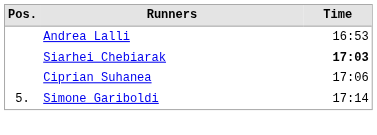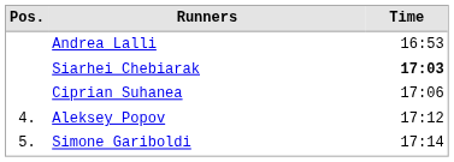 <table cellspacing="0" cellpadding="3" style="border:1px solid #AAAAAA;font-size:90%">
 <tr bgcolor="#E4E4E4">
 <th style="border-bottom:1px solid #AAAAAA" width=10>Pos.</th>
 <th style="border-bottom:1px solid #AAAAAA" width=250>Runners</th>
 <th style="border-bottom:1px solid #AAAAAA" width=60>Time</th>
 </tr>
 <tr align="center">
 <td align="center"></td>
 <td align="left"> <a href='#'>Andrea Lalli</a></td>
 <td align="right">16:53</td>
 </tr>
 <tr align="center">
 <td align="center"></td>
 <td align="left"> <a href='#'>Siarhei Chebiarak</a></td>
 <td align="right"><strong>17:03</strong></td>
 </tr>
 <tr align="center">
 <td align="center"></td>
 <td align="left"> <a href='#'>Ciprian Suhanea</a></td>
 <td align="right">17:06</td>
 </tr>
 <tr align="center">
+<td align="center">4.</td>
+<td align="left"> <a href='#'>Aleksey Popov</a></td>
+<td align="right">17:12</td>
+</tr>
+<tr align="center">
 <td align="center">5.</td>
 <td align="left"> <a href='#'>Simone Gariboldi</a></td>
 <td align="right">17:14</td>
 </tr>
 </table>
